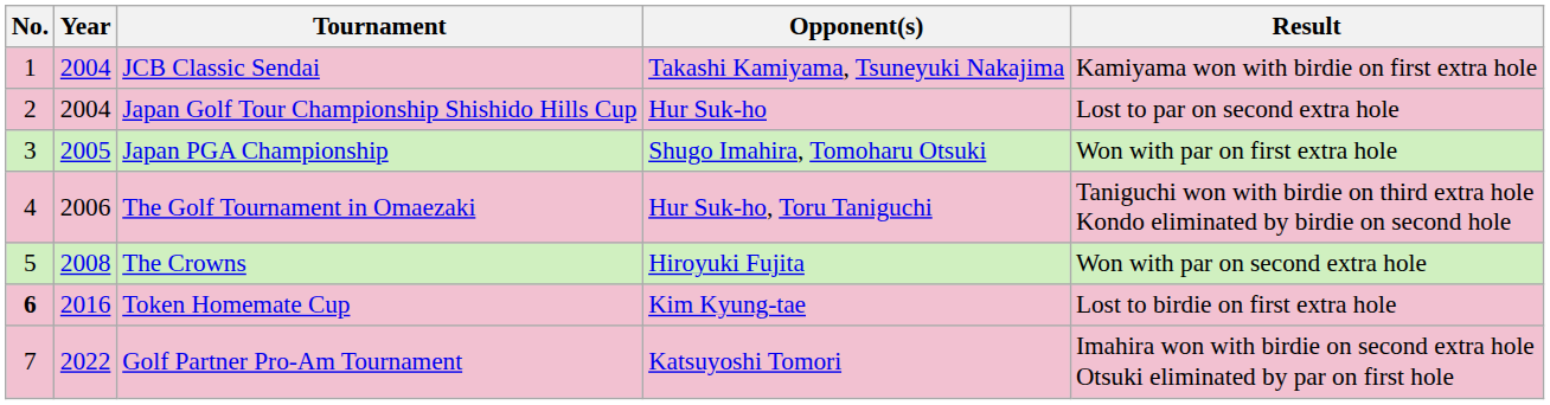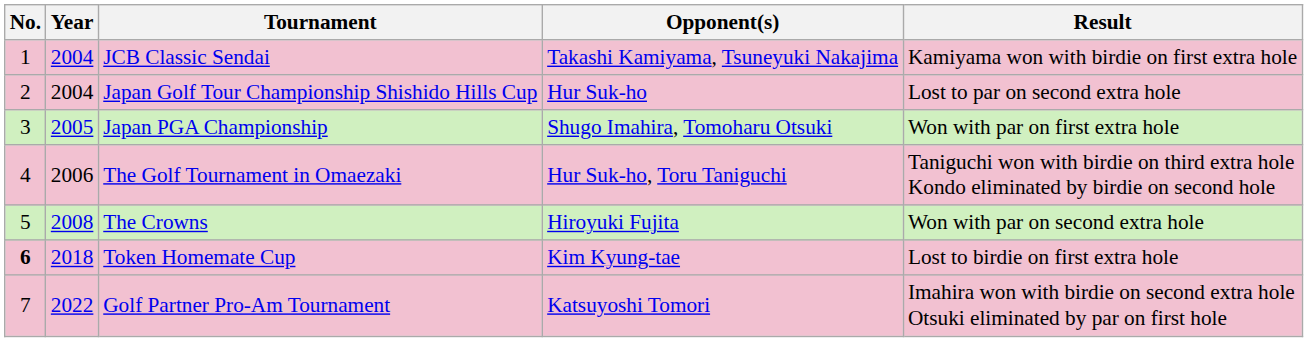 <table class="wikitable" style="font-size:95%;">
 <tr>
 <th>No.</th>
 <th>Year</th>
 <th>Tournament</th>
 <th>Opponent(s)</th>
 <th>Result</th>
 </tr>
 <tr style="background:#F2C1D1;">
 <td align=center>1</td>
 <td><a href='#'>2004</a></td>
 <td><a href='#'>JCB Classic Sendai</a></td>
 <td> <a href='#'>Takashi Kamiyama</a>,  <a href='#'>Tsuneyuki Nakajima</a></td>
 <td>Kamiyama won with birdie on first extra hole</td>
 </tr>
 <tr style="background:#F2C1D1;">
 <td align=center>2</td>
 <td>2004</td>
 <td><a href='#'>Japan Golf Tour Championship Shishido Hills Cup</a></td>
 <td> <a href='#'>Hur Suk-ho</a></td>
 <td>Lost to par on second extra hole</td>
 </tr>
 <tr style="background:#D0F0C0;">
 <td align=center>3</td>
 <td><a href='#'>2005</a></td>
 <td><a href='#'>Japan PGA Championship</a></td>
 <td> <a href='#'>Shugo Imahira</a>,  <a href='#'>Tomoharu Otsuki</a></td>
 <td>Won with par on first extra hole</td>
 </tr>
 <tr style="background:#F2C1D1;">
 <td align=center>4</td>
 <td>2006</td>
 <td><a href='#'>The Golf Tournament in Omaezaki</a></td>
 <td> <a href='#'>Hur Suk-ho</a>,  <a href='#'>Toru Taniguchi</a></td>
 <td>Taniguchi won with birdie on third extra hole<br>Kondo eliminated by birdie on second hole</td>
 </tr>
 <tr style="background:#D0F0C0;">
 <td align=center>5</td>
 <td><a href='#'>2008</a></td>
 <td><a href='#'>The Crowns</a></td>
 <td> <a href='#'>Hiroyuki Fujita</a></td>
 <td>Won with par on second extra hole</td>
 </tr>
 <tr style="background:#F2C1D1;">
 <td align=center><strong>6</strong></td>
-<td><a href='#'>2016</a></td>
+<td><a href='#'>2018</a></td>
 <td><a href='#'>Token Homemate Cup</a></td>
 <td> <a href='#'>Kim Kyung-tae</a></td>
 <td>Lost to birdie on first extra hole</td>
 </tr>
 <tr style="background:#F2C1D1;">
 <td align=center>7</td>
 <td><a href='#'>2022</a></td>
 <td><a href='#'>Golf Partner Pro-Am Tournament</a></td>
 <td> <a href='#'>Katsuyoshi Tomori</a></td>
 <td>Imahira won with birdie on second extra hole<br>Otsuki eliminated by par on first hole</td>
 </tr>
 </table>
